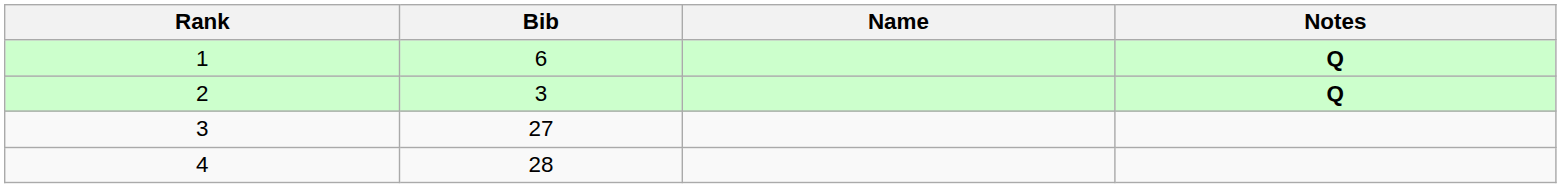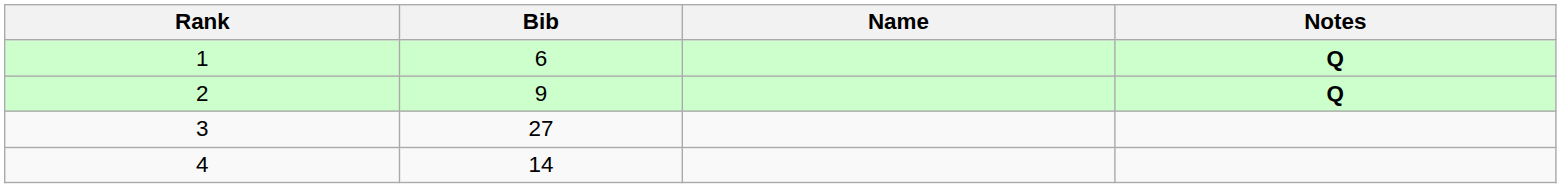 <table class="wikitable" style="text-align:center;" width=70%>
 <tr>
 <th>Rank</th>
 <th>Bib</th>
 <th>Name</th>
 <th>Notes</th>
 </tr>
 <tr bgcolor="#ccffcc">
 <td>1</td>
 <td>6</td>
 <td align=left></td>
 <td><strong>Q</strong></td>
 </tr>
 <tr bgcolor="#ccffcc">
 <td>2</td>
-<td>3</td>
+<td>9</td>
 <td align=left></td>
 <td><strong>Q</strong></td>
 </tr>
 <tr>
 <td>3</td>
 <td>27</td>
 <td align=left></td>
 <td></td>
 </tr>
 <tr>
 <td>4</td>
-<td>28</td>
+<td>14</td>
 <td align=left></td>
 <td></td>
 </tr>
 </table>
